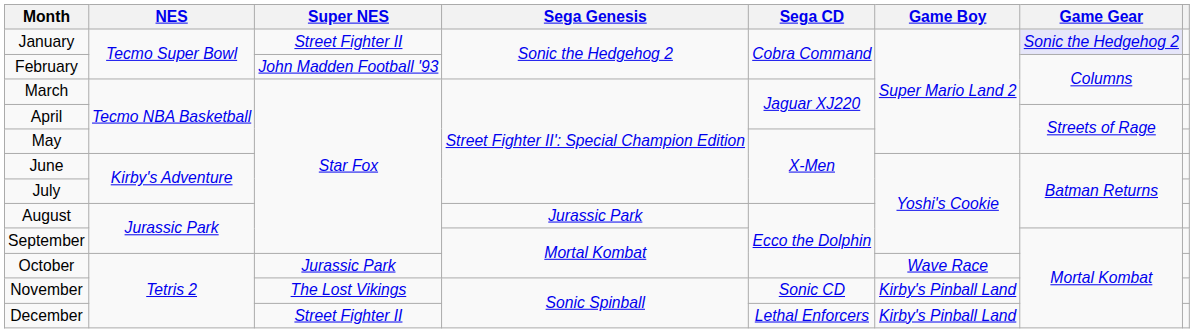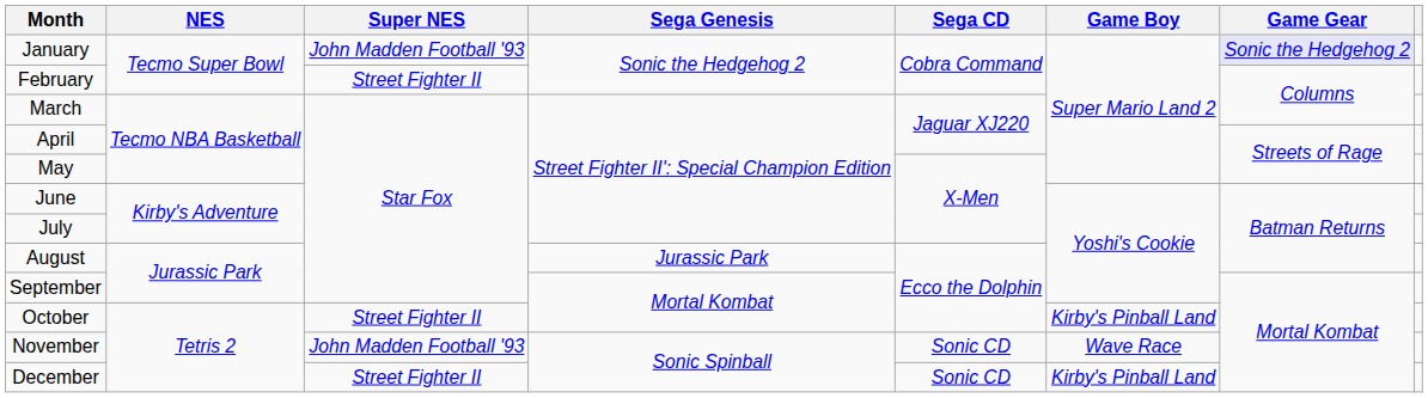 <table class="wikitable sortable" style="text-align:center;">
 <tr>
 <th>Month</th>
 <th><a href='#'>NES</a></th>
 <th><a href='#'>Super NES</a></th>
 <th><a href='#'>Sega Genesis</a></th>
 <th><a href='#'>Sega CD</a></th>
 <th><a href='#'>Game Boy</a></th>
 <th><a href='#'>Game Gear</a></th>
 <th class="unsortable"></th>
 </tr>
 <tr>
 <td>January</td>
 <td rowspan="2"><em><a href='#'>Tecmo Super Bowl</a></em></td>
-<td><em><a href='#'>Street Fighter II</a></em></td>
+<td><em><a href='#'>John Madden Football '93</a></em></td>
 <td rowspan="2"><em><a href='#'>Sonic the Hedgehog 2</a></em></td>
 <td rowspan="2"><em><a href='#'>Cobra Command</a></em></td>
 <td rowspan="5"><em><a href='#'>Super Mario Land 2</a></em></td>
 <td style="background: lavender;"><em><a href='#'>Sonic the Hedgehog 2</a></em></td>
 <td></td>
 </tr>
 <tr>
 <td>February</td>
-<td><em><a href='#'>John Madden Football '93</a></em></td>
+<td><em><a href='#'>Street Fighter II</a></em></td>
 <td rowspan="2"><em><a href='#'>Columns</a></em></td>
 <td></td>
 </tr>
 <tr>
 <td>March</td>
 <td rowspan="3"><em><a href='#'>Tecmo NBA Basketball</a></em></td>
 <td rowspan="7"><em><a href='#'>Star Fox</a></em></td>
 <td rowspan="5"><em><a href='#'>Street Fighter II': Special Champion Edition</a></em></td>
 <td rowspan="2"><em><a href='#'>Jaguar XJ220</a></em></td>
 <td></td>
 </tr>
 <tr>
 <td>April</td>
 <td rowspan="2"><em><a href='#'>Streets of Rage</a></em></td>
 <td></td>
 </tr>
 <tr>
 <td>May</td>
 <td rowspan="3"><em><a href='#'>X-Men</a></em></td>
 <td></td>
 </tr>
 <tr>
 <td>June</td>
 <td rowspan="2"><em><a href='#'>Kirby's Adventure</a></em></td>
 <td rowspan="4"><em><a href='#'>Yoshi's Cookie</a></em></td>
 <td rowspan="3"><em><a href='#'>Batman Returns</a></em></td>
 <td></td>
 </tr>
 <tr>
 <td>July</td>
 <td></td>
 </tr>
 <tr>
 <td>August</td>
 <td rowspan="2"><em><a href='#'>Jurassic Park</a></em></td>
 <td><em><a href='#'>Jurassic Park</a></em></td>
 <td rowspan="3"><em><a href='#'>Ecco the Dolphin</a></em></td>
 <td></td>
 </tr>
 <tr>
 <td>September</td>
 <td rowspan="2"><em><a href='#'>Mortal Kombat</a></em></td>
 <td rowspan="4"><em><a href='#'>Mortal Kombat</a></em></td>
 <td></td>
 </tr>
 <tr>
 <td>October</td>
 <td rowspan="3"><em><a href='#'>Tetris 2</a></em></td>
-<td><em><a href='#'>Jurassic Park</a></em></td>
-<td><em><a href='#'>Wave Race</a></em></td>
+<td><em><a href='#'>Street Fighter II</a></em></td>
+<td><em><a href='#'>Kirby's Pinball Land</a></em></td>
 <td></td>
 </tr>
 <tr>
 <td>November</td>
-<td><em><a href='#'>The Lost Vikings</a></em></td>
+<td><em><a href='#'>John Madden Football '93</a></em></td>
 <td rowspan="2"><em><a href='#'>Sonic Spinball</a></em></td>
 <td><em><a href='#'>Sonic CD</a></em></td>
-<td><em><a href='#'>Kirby's Pinball Land</a></em></td>
+<td><em><a href='#'>Wave Race</a></em></td>
 <td></td>
 </tr>
 <tr>
 <td>December</td>
 <td><em><a href='#'>Street Fighter II</a></em></td>
-<td><em><a href='#'>Lethal Enforcers</a></em></td>
+<td><em><a href='#'>Sonic CD</a></em></td>
 <td><em><a href='#'>Kirby's Pinball Land</a></em></td>
 <td></td>
 </tr>
 </table>
